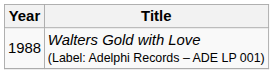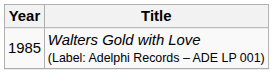 <table class="wikitable">
 <tr>
 <th>Year</th>
 <th>Title</th>
 </tr>
 <tr>
-<td>1988</td>
+<td>1985</td>
 <td><em>Walters Gold with Love</em><br><small>(Label: Adelphi Records – ADE LP 001)</small></td>
 </tr>
 <tr>
 </tr>
 </table>
